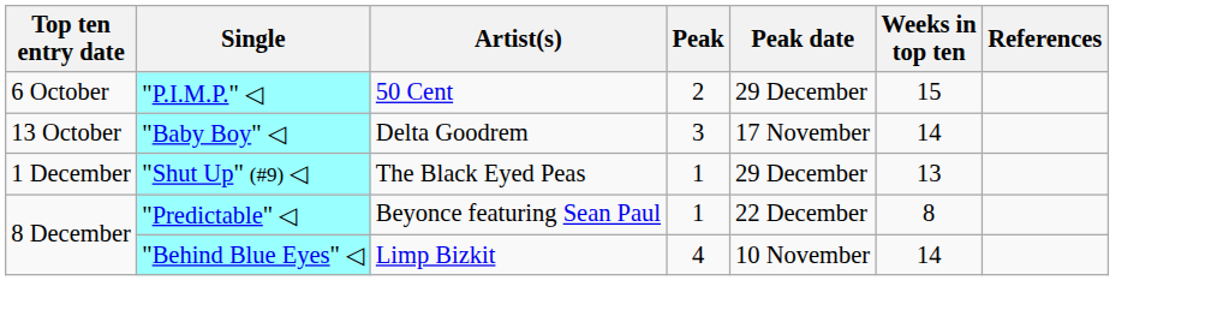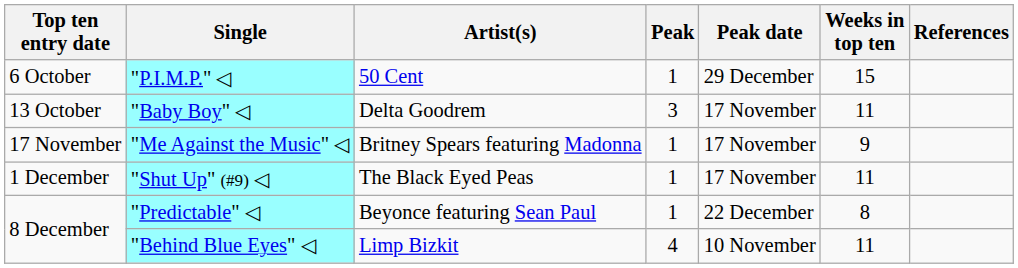 <table class="wikitable sortable">
 <tr>
 <th>Top ten<br>entry date</th>
 <th>Single</th>
 <th>Artist(s)</th>
 <th data-sort-type="number">Peak</th>
 <th>Peak date</th>
 <th data-sort-type="number">Weeks in<br>top ten</th>
 <th>References</th>
 </tr>
 <tr>
 <td>6 October</td>
 <td style="background:#9ff;">"<a href='#'>P.I.M.P.</a>" ◁</td>
 <td><a href='#'>50 Cent</a></td>
-<td style="text-align:center;">2</td>
+<td style="text-align:center;">1</td>
 <td>29 December</td>
 <td style="text-align:center;">15</td>
 <td style="text-align:center;"></td>
 </tr>
 <tr>
 <td>13 October</td>
 <td style="background:#9ff;">"<a href='#'>Baby Boy</a>" ◁</td>
 <td>Delta Goodrem</td>
 <td style="text-align:center;">3</td>
 <td>17 November</td>
-<td style="text-align:center;">14</td>
+<td style="text-align:center;">11</td>
+<td style="text-align:center;"></td>
+</tr>
+<tr>
+<td>17 November</td>
+<td style="background:#9ff;">"<a href='#'>Me Against the Music</a>" ◁</td>
+<td>Britney Spears featuring <a href='#'>Madonna</a></td>
+<td style="text-align:center;">1</td>
+<td>17 November</td>
+<td style="text-align:center;">9</td>
 <td style="text-align:center;"></td>
 </tr>
 <tr>
 <td>1 December</td>
 <td style="background:#9ff;">"<a href='#'>Shut Up</a>" <small>(#9)</small> ◁</td>
 <td>The Black Eyed Peas</td>
 <td style="text-align:center;">1</td>
-<td>29 December</td>
-<td style="text-align:center;">13</td>
+<td>17 November</td>
+<td style="text-align:center;">11</td>
 <td style="text-align:center;"></td>
 </tr>
 <tr>
 <td rowspan=2>8 December</td>
 <td style="background:#9ff;">"<a href='#'>Predictable</a>" ◁</td>
 <td>Beyonce featuring <a href='#'>Sean Paul</a></td>
 <td style="text-align:center;">1</td>
 <td>22 December</td>
 <td style="text-align:center;">8</td>
 <td style="text-align:center;"></td>
 </tr>
 <tr>
 <td style="background:#9ff;">"<a href='#'>Behind Blue Eyes</a>" ◁</td>
 <td><a href='#'>Limp Bizkit</a></td>
 <td style="text-align:center;">4</td>
 <td>10 November</td>
-<td style="text-align:center;">14</td>
+<td style="text-align:center;">11</td>
 <td style="text-align:center;"></td>
 </tr>
 </table>
